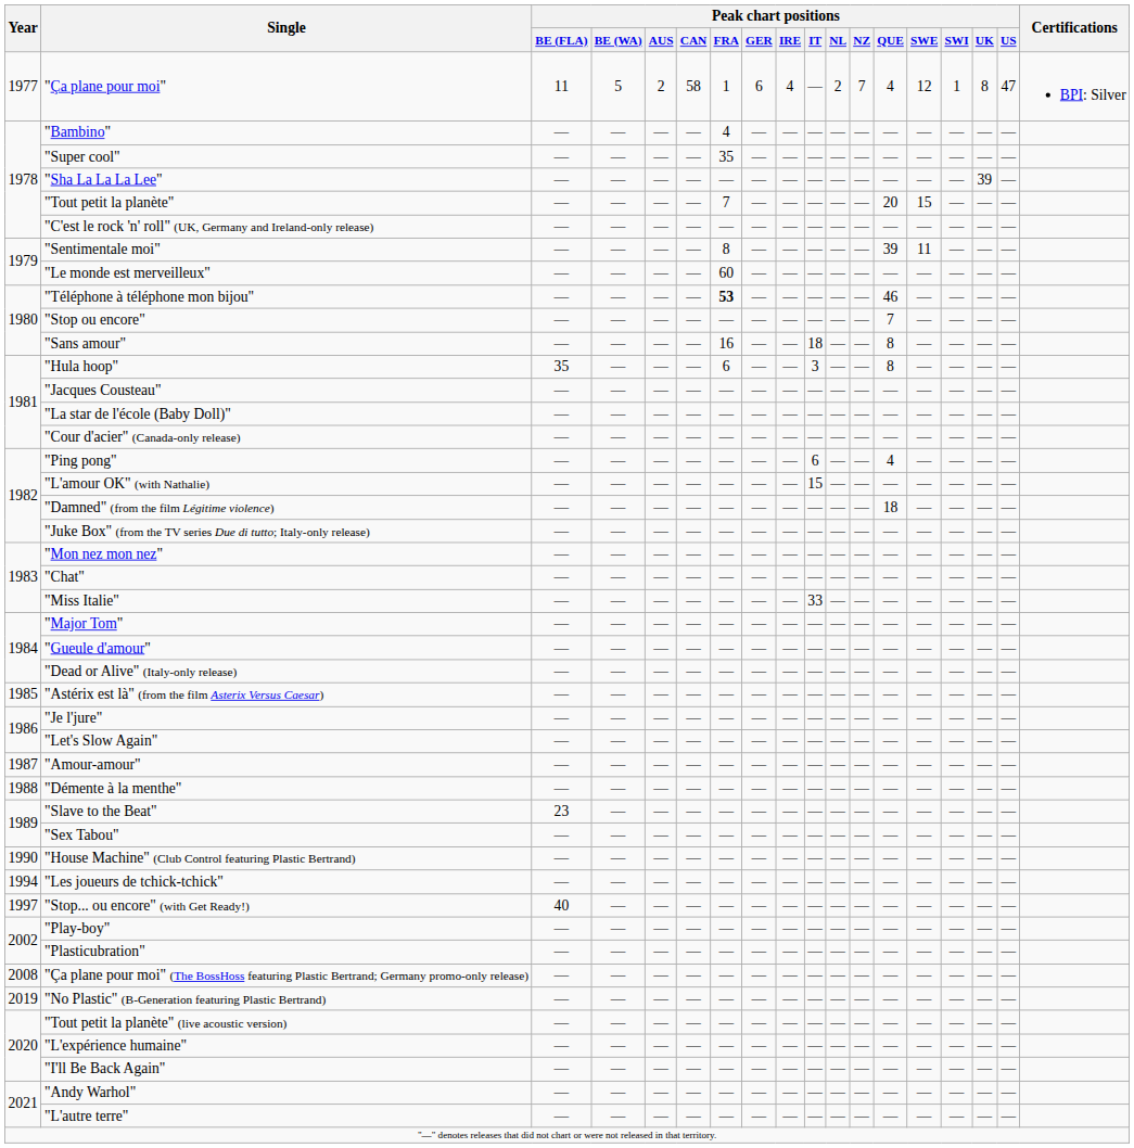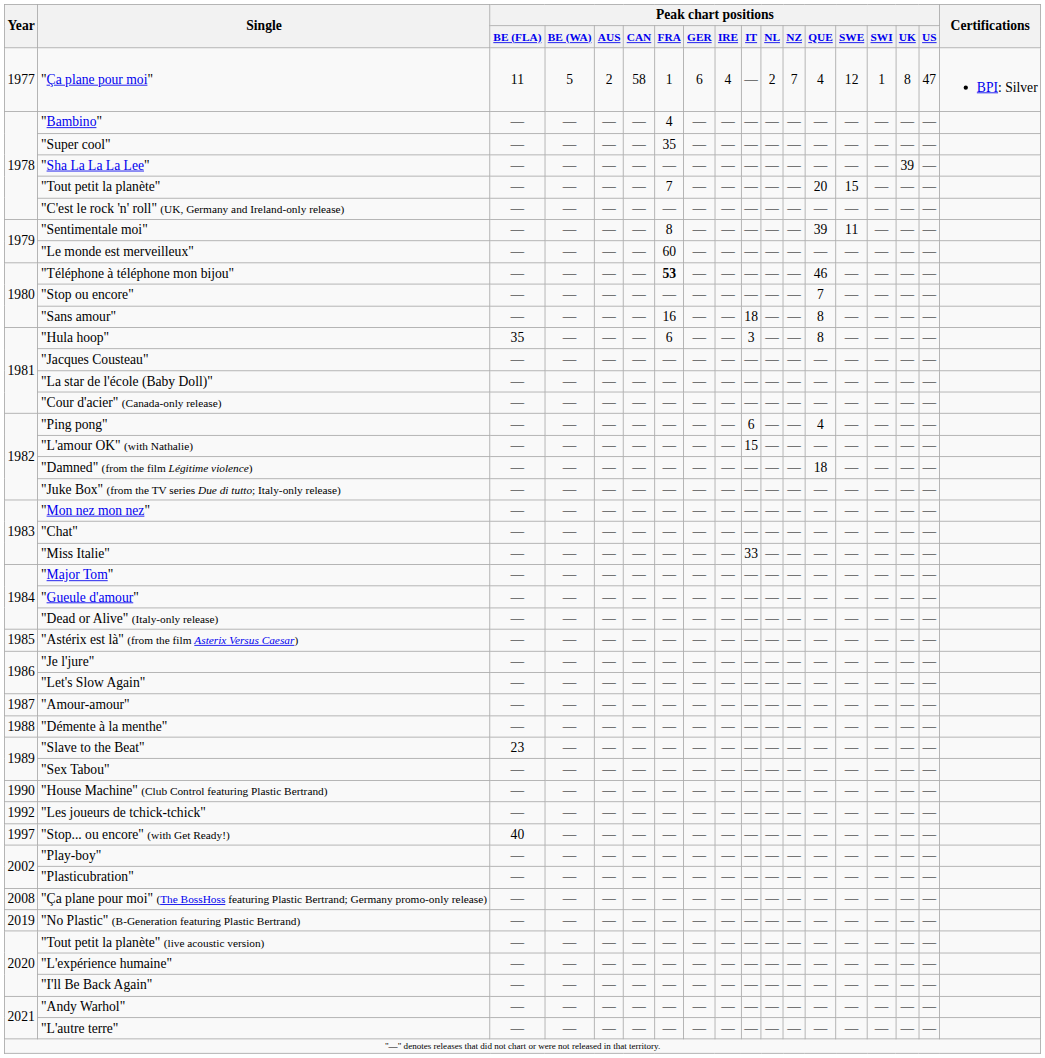 <table class="wikitable" style="text-align:center">
 <tr>
 <th rowspan="2">Year</th>
 <th rowspan="2">Single</th>
 <th colspan="15">Peak chart positions</th>
 <th rowspan="2">Certifications</th>
 </tr>
 <tr>
 <th><small><a href='#'>BE (FLA)</a></small><br></th>
 <th><small><a href='#'>BE (WA)</a></small><br></th>
 <th><small><a href='#'>AUS</a></small><br></th>
 <th><small><a href='#'>CAN</a></small><br></th>
 <th><small><a href='#'>FRA</a></small><br></th>
 <th><small><a href='#'>GER</a></small><br></th>
 <th><small><a href='#'>IRE</a></small><br></th>
 <th><small><a href='#'>IT</a></small><br></th>
 <th><small><a href='#'>NL</a></small><br></th>
 <th><small><a href='#'>NZ</a></small><br></th>
 <th><small><a href='#'>QUE</a></small><br></th>
 <th><small><a href='#'>SWE</a></small><br></th>
 <th><small><a href='#'>SWI</a></small><br></th>
 <th><small><a href='#'>UK</a></small><br></th>
 <th><small><a href='#'>US</a></small><br></th>
 </tr>
 <tr>
 <td>1977</td>
 <td align="left">"<a href='#'>Ça plane pour moi</a>"</td>
 <td>11</td>
 <td>5</td>
 <td>2</td>
 <td>58</td>
 <td>1</td>
 <td>6</td>
 <td>4</td>
 <td>—</td>
 <td>2</td>
 <td>7</td>
 <td>4</td>
 <td>12</td>
 <td>1</td>
 <td>8</td>
 <td>47</td>
 <td><br><ul><li><a href='#'>BPI</a>: Silver</li></ul></td>
 </tr>
 <tr>
 <td rowspan="5">1978</td>
 <td align="left">"<a href='#'>Bambino</a>"</td>
 <td>—</td>
 <td>—</td>
 <td>—</td>
 <td>—</td>
 <td>4</td>
 <td>—</td>
 <td>—</td>
 <td>—</td>
 <td>—</td>
 <td>—</td>
 <td>—</td>
 <td>—</td>
 <td>—</td>
 <td>—</td>
 <td>—</td>
 <td></td>
 </tr>
 <tr>
 <td align="left">"Super cool"</td>
 <td>—</td>
 <td>—</td>
 <td>—</td>
 <td>—</td>
 <td>35</td>
 <td>—</td>
 <td>—</td>
 <td>—</td>
 <td>—</td>
 <td>—</td>
 <td>—</td>
 <td>—</td>
 <td>—</td>
 <td>—</td>
 <td>—</td>
 <td></td>
 </tr>
 <tr>
 <td align="left">"<a href='#'>Sha La La La Lee</a>"</td>
 <td>—</td>
 <td>—</td>
 <td>—</td>
 <td>—</td>
 <td>—</td>
 <td>—</td>
 <td>—</td>
 <td>—</td>
 <td>—</td>
 <td>—</td>
 <td>—</td>
 <td>—</td>
 <td>—</td>
 <td>39</td>
 <td>—</td>
 <td></td>
 </tr>
 <tr>
 <td align="left">"Tout petit la planète"</td>
 <td>—</td>
 <td>—</td>
 <td>—</td>
 <td>—</td>
 <td>7</td>
 <td>—</td>
 <td>—</td>
 <td>—</td>
 <td>—</td>
 <td>—</td>
 <td>20</td>
 <td>15</td>
 <td>—</td>
 <td>—</td>
 <td>—</td>
 <td></td>
 </tr>
 <tr>
 <td align="left">"C'est le rock 'n' roll" <small>(UK, Germany and Ireland-only release)</small></td>
 <td>—</td>
 <td>—</td>
 <td>—</td>
 <td>—</td>
 <td>—</td>
 <td>—</td>
 <td>—</td>
 <td>—</td>
 <td>—</td>
 <td>—</td>
 <td>—</td>
 <td>—</td>
 <td>—</td>
 <td>—</td>
 <td>—</td>
 <td></td>
 </tr>
 <tr>
 <td rowspan="2">1979</td>
 <td align="left">"Sentimentale moi"</td>
 <td>—</td>
 <td>—</td>
 <td>—</td>
 <td>—</td>
 <td>8</td>
 <td>—</td>
 <td>—</td>
 <td>—</td>
 <td>—</td>
 <td>—</td>
 <td>39</td>
 <td>11<br></td>
 <td>—</td>
 <td>—</td>
 <td>—</td>
 <td></td>
 </tr>
 <tr>
 <td align="left">"Le monde est merveilleux"</td>
 <td>—</td>
 <td>—</td>
 <td>—</td>
 <td>—</td>
 <td>60</td>
 <td>—</td>
 <td>—</td>
 <td>—</td>
 <td>—</td>
 <td>—</td>
 <td>—</td>
 <td>—</td>
 <td>—</td>
 <td>—</td>
 <td>—</td>
 <td></td>
 </tr>
 <tr>
 <td rowspan="3">1980</td>
 <td align="left">"Téléphone à téléphone mon bijou"</td>
 <td>—</td>
 <td>—</td>
 <td>—</td>
 <td>—</td>
 <td><strong>53</strong></td>
 <td>—</td>
 <td>—</td>
 <td>—</td>
 <td>—</td>
 <td>—</td>
 <td>46</td>
 <td>—</td>
 <td>—</td>
 <td>—</td>
 <td>—</td>
 <td></td>
 </tr>
 <tr>
 <td align="left">"Stop ou encore"</td>
 <td>—</td>
 <td>—</td>
 <td>—</td>
 <td>—</td>
 <td>—</td>
 <td>—</td>
 <td>—</td>
 <td>—</td>
 <td>—</td>
 <td>—</td>
 <td>7</td>
 <td>—</td>
 <td>—</td>
 <td>—</td>
 <td>—</td>
 <td></td>
 </tr>
 <tr>
 <td align="left">"Sans amour"</td>
 <td>—</td>
 <td>—</td>
 <td>—</td>
 <td>—</td>
 <td>16</td>
 <td>—</td>
 <td>—</td>
 <td>18</td>
 <td>—</td>
 <td>—</td>
 <td>8</td>
 <td>—</td>
 <td>—</td>
 <td>—</td>
 <td>—</td>
 <td></td>
 </tr>
 <tr>
 <td rowspan="4">1981</td>
 <td align="left">"Hula hoop"</td>
 <td>35</td>
 <td>—</td>
 <td>—</td>
 <td>—</td>
 <td>6</td>
 <td>—</td>
 <td>—</td>
 <td>3</td>
 <td>—</td>
 <td>—</td>
 <td>8</td>
 <td>—</td>
 <td>—</td>
 <td>—</td>
 <td>—</td>
 <td></td>
 </tr>
 <tr>
 <td align="left">"Jacques Cousteau"</td>
 <td>—</td>
 <td>—</td>
 <td>—</td>
 <td>—</td>
 <td>—</td>
 <td>—</td>
 <td>—</td>
 <td>—</td>
 <td>—</td>
 <td>—</td>
 <td>—</td>
 <td>—</td>
 <td>—</td>
 <td>—</td>
 <td>—</td>
 <td></td>
 </tr>
 <tr>
 <td align="left">"La star de l'école (Baby Doll)"</td>
 <td>—</td>
 <td>—</td>
 <td>—</td>
 <td>—</td>
 <td>—</td>
 <td>—</td>
 <td>—</td>
 <td>—</td>
 <td>—</td>
 <td>—</td>
 <td>—</td>
 <td>—</td>
 <td>—</td>
 <td>—</td>
 <td>—</td>
 <td></td>
 </tr>
 <tr>
 <td align="left">"Cour d'acier" <small>(Canada-only release)</small></td>
 <td>—</td>
 <td>—</td>
 <td>—</td>
 <td>—</td>
 <td>—</td>
 <td>—</td>
 <td>—</td>
 <td>—</td>
 <td>—</td>
 <td>—</td>
 <td>—</td>
 <td>—</td>
 <td>—</td>
 <td>—</td>
 <td>—</td>
 <td></td>
 </tr>
 <tr>
 <td rowspan="4">1982</td>
 <td align="left">"Ping pong"</td>
 <td>—</td>
 <td>—</td>
 <td>—</td>
 <td>—</td>
 <td>—</td>
 <td>—</td>
 <td>—</td>
 <td>6</td>
 <td>—</td>
 <td>—</td>
 <td>4</td>
 <td>—</td>
 <td>—</td>
 <td>—</td>
 <td>—</td>
 <td></td>
 </tr>
 <tr>
 <td align="left">"L'amour OK" <small>(with Nathalie)</small></td>
 <td>—</td>
 <td>—</td>
 <td>—</td>
 <td>—</td>
 <td>—</td>
 <td>—</td>
 <td>—</td>
 <td>15</td>
 <td>—</td>
 <td>—</td>
 <td>—</td>
 <td>—</td>
 <td>—</td>
 <td>—</td>
 <td>—</td>
 <td></td>
 </tr>
 <tr>
 <td align="left">"Damned" <small>(from the film <em>Légitime violence</em>)</small></td>
 <td>—</td>
 <td>—</td>
 <td>—</td>
 <td>—</td>
 <td>—</td>
 <td>—</td>
 <td>—</td>
 <td>—</td>
 <td>—</td>
 <td>—</td>
 <td>18</td>
 <td>—</td>
 <td>—</td>
 <td>—</td>
 <td>—</td>
 <td></td>
 </tr>
 <tr>
 <td align="left">"Juke Box" <small>(from the TV series <em>Due di tutto</em>; Italy-only release)</small></td>
 <td>—</td>
 <td>—</td>
 <td>—</td>
 <td>—</td>
 <td>—</td>
 <td>—</td>
 <td>—</td>
 <td>—</td>
 <td>—</td>
 <td>—</td>
 <td>—</td>
 <td>—</td>
 <td>—</td>
 <td>—</td>
 <td>—</td>
 <td></td>
 </tr>
 <tr>
 <td rowspan="3">1983</td>
 <td align="left">"<a href='#'>Mon nez mon nez</a>"</td>
 <td>—</td>
 <td>—</td>
 <td>—</td>
 <td>—</td>
 <td>—</td>
 <td>—</td>
 <td>—</td>
 <td>—</td>
 <td>—</td>
 <td>—</td>
 <td>—</td>
 <td>—</td>
 <td>—</td>
 <td>—</td>
 <td>—</td>
 <td></td>
 </tr>
 <tr>
 <td align="left">"Chat"</td>
 <td>—</td>
 <td>—</td>
 <td>—</td>
 <td>—</td>
 <td>—</td>
 <td>—</td>
 <td>—</td>
 <td>—</td>
 <td>—</td>
 <td>—</td>
 <td>—</td>
 <td>—</td>
 <td>—</td>
 <td>—</td>
 <td>—</td>
 <td></td>
 </tr>
 <tr>
 <td align="left">"Miss Italie"</td>
 <td>—</td>
 <td>—</td>
 <td>—</td>
 <td>—</td>
 <td>—</td>
 <td>—</td>
 <td>—</td>
 <td>33</td>
 <td>—</td>
 <td>—</td>
 <td>—</td>
 <td>—</td>
 <td>—</td>
 <td>—</td>
 <td>—</td>
 <td></td>
 </tr>
 <tr>
 <td rowspan="3">1984</td>
 <td align="left">"<a href='#'>Major Tom</a>"</td>
 <td>—</td>
 <td>—</td>
 <td>—</td>
 <td>—</td>
 <td>—</td>
 <td>—</td>
 <td>—</td>
 <td>—</td>
 <td>—</td>
 <td>—</td>
 <td>—</td>
 <td>—</td>
 <td>—</td>
 <td>—</td>
 <td>—</td>
 <td></td>
 </tr>
 <tr>
 <td align="left">"<a href='#'>Gueule d'amour</a>"</td>
 <td>—</td>
 <td>—</td>
 <td>—</td>
 <td>—</td>
 <td>—</td>
 <td>—</td>
 <td>—</td>
 <td>—</td>
 <td>—</td>
 <td>—</td>
 <td>—</td>
 <td>—</td>
 <td>—</td>
 <td>—</td>
 <td>—</td>
 <td></td>
 </tr>
 <tr>
 <td align="left">"Dead or Alive" <small>(Italy-only release)</small></td>
 <td>—</td>
 <td>—</td>
 <td>—</td>
 <td>—</td>
 <td>—</td>
 <td>—</td>
 <td>—</td>
 <td>—</td>
 <td>—</td>
 <td>—</td>
 <td>—</td>
 <td>—</td>
 <td>—</td>
 <td>—</td>
 <td>—</td>
 <td></td>
 </tr>
 <tr>
 <td>1985</td>
 <td align="left">"Astérix est là" <small>(from the film <em><a href='#'>Asterix Versus Caesar</a></em>)</small></td>
 <td>—</td>
 <td>—</td>
 <td>—</td>
 <td>—</td>
 <td>—</td>
 <td>—</td>
 <td>—</td>
 <td>—</td>
 <td>—</td>
 <td>—</td>
 <td>—</td>
 <td>—</td>
 <td>—</td>
 <td>—</td>
 <td>—</td>
 <td></td>
 </tr>
 <tr>
 <td rowspan="2">1986</td>
 <td align="left">"Je l'jure"</td>
 <td>—</td>
 <td>—</td>
 <td>—</td>
 <td>—</td>
 <td>—</td>
 <td>—</td>
 <td>—</td>
 <td>—</td>
 <td>—</td>
 <td>—</td>
 <td>—</td>
 <td>—</td>
 <td>—</td>
 <td>—</td>
 <td>—</td>
 <td></td>
 </tr>
 <tr>
 <td align="left">"Let's Slow Again"</td>
 <td>—</td>
 <td>—</td>
 <td>—</td>
 <td>—</td>
 <td>—</td>
 <td>—</td>
 <td>—</td>
 <td>—</td>
 <td>—</td>
 <td>—</td>
 <td>—</td>
 <td>—</td>
 <td>—</td>
 <td>—</td>
 <td>—</td>
 <td></td>
 </tr>
 <tr>
 <td>1987</td>
 <td align="left">"Amour-amour"</td>
 <td>—</td>
 <td>—</td>
 <td>—</td>
 <td>—</td>
 <td>—</td>
 <td>—</td>
 <td>—</td>
 <td>—</td>
 <td>—</td>
 <td>—</td>
 <td>—</td>
 <td>—</td>
 <td>—</td>
 <td>—</td>
 <td>—</td>
 <td></td>
 </tr>
 <tr>
 <td>1988</td>
 <td align="left">"Démente à la menthe"</td>
 <td>—</td>
 <td>—</td>
 <td>—</td>
 <td>—</td>
 <td>—</td>
 <td>—</td>
 <td>—</td>
 <td>—</td>
 <td>—</td>
 <td>—</td>
 <td>—</td>
 <td>—</td>
 <td>—</td>
 <td>—</td>
 <td>—</td>
 <td></td>
 </tr>
 <tr>
 <td rowspan="2">1989</td>
 <td align="left">"Slave to the Beat"</td>
 <td>23</td>
 <td>—</td>
 <td>—</td>
 <td>—</td>
 <td>—</td>
 <td>—</td>
 <td>—</td>
 <td>—</td>
 <td>—</td>
 <td>—</td>
 <td>—</td>
 <td>—</td>
 <td>—</td>
 <td>—</td>
 <td>—</td>
 <td></td>
 </tr>
 <tr>
 <td align="left">"Sex Tabou"</td>
 <td>—</td>
 <td>—</td>
 <td>—</td>
 <td>—</td>
 <td>—</td>
 <td>—</td>
 <td>—</td>
 <td>—</td>
 <td>—</td>
 <td>—</td>
 <td>—</td>
 <td>—</td>
 <td>—</td>
 <td>—</td>
 <td>—</td>
 <td></td>
 </tr>
 <tr>
 <td>1990</td>
 <td align="left">"House Machine" <small>(Club Control featuring Plastic Bertrand)</small></td>
 <td>—</td>
 <td>—</td>
 <td>—</td>
 <td>—</td>
 <td>—</td>
 <td>—</td>
 <td>—</td>
 <td>—</td>
 <td>—</td>
 <td>—</td>
 <td>—</td>
 <td>—</td>
 <td>—</td>
 <td>—</td>
 <td>—</td>
 <td></td>
 </tr>
 <tr>
-<td>1994</td>
+<td>1992</td>
 <td align="left">"Les joueurs de tchick-tchick"</td>
 <td>—</td>
 <td>—</td>
 <td>—</td>
 <td>—</td>
 <td>—</td>
 <td>—</td>
 <td>—</td>
 <td>—</td>
 <td>—</td>
 <td>—</td>
 <td>—</td>
 <td>—</td>
 <td>—</td>
 <td>—</td>
 <td>—</td>
 <td></td>
 </tr>
 <tr>
 <td>1997</td>
 <td align="left">"Stop... ou encore" <small>(with Get Ready!)</small></td>
 <td>40</td>
 <td>—</td>
 <td>—</td>
 <td>—</td>
 <td>—</td>
 <td>—</td>
 <td>—</td>
 <td>—</td>
 <td>—</td>
 <td>—</td>
 <td>—</td>
 <td>—</td>
 <td>—</td>
 <td>—</td>
 <td>—</td>
 <td></td>
 </tr>
 <tr>
 <td rowspan="2">2002</td>
 <td align="left">"Play-boy"</td>
 <td>—</td>
 <td>—</td>
 <td>—</td>
 <td>—</td>
 <td>—</td>
 <td>—</td>
 <td>—</td>
 <td>—</td>
 <td>—</td>
 <td>—</td>
 <td>—</td>
 <td>—</td>
 <td>—</td>
 <td>—</td>
 <td>—</td>
 <td></td>
 </tr>
 <tr>
 <td align="left">"Plasticubration"</td>
 <td>—</td>
 <td>—</td>
 <td>—</td>
 <td>—</td>
 <td>—</td>
 <td>—</td>
 <td>—</td>
 <td>—</td>
 <td>—</td>
 <td>—</td>
 <td>—</td>
 <td>—</td>
 <td>—</td>
 <td>—</td>
 <td>—</td>
 <td></td>
 </tr>
 <tr>
 <td>2008</td>
 <td align="left">"Ça plane pour moi" <small>(<a href='#'>The BossHoss</a> featuring Plastic Bertrand; Germany promo-only release)</small></td>
 <td>—</td>
 <td>—</td>
 <td>—</td>
 <td>—</td>
 <td>—</td>
 <td>—</td>
 <td>—</td>
 <td>—</td>
 <td>—</td>
 <td>—</td>
 <td>—</td>
 <td>—</td>
 <td>—</td>
 <td>—</td>
 <td>—</td>
 <td></td>
 </tr>
 <tr>
 <td>2019</td>
 <td align="left">"No Plastic" <small>(B-Generation featuring Plastic Bertrand)</small></td>
 <td>—</td>
 <td>—<br></td>
 <td>—</td>
 <td>—</td>
 <td>—</td>
 <td>—</td>
 <td>—</td>
 <td>—</td>
 <td>—</td>
 <td>—</td>
 <td>—</td>
 <td>—</td>
 <td>—</td>
 <td>—</td>
 <td>—</td>
 <td></td>
 </tr>
 <tr>
 <td rowspan="3">2020</td>
 <td align="left">"Tout petit la planète" <small>(live acoustic version)</small></td>
 <td>—</td>
 <td>—</td>
 <td>—</td>
 <td>—</td>
 <td>—</td>
 <td>—</td>
 <td>—</td>
 <td>—</td>
 <td>—</td>
 <td>—</td>
 <td>—</td>
 <td>—</td>
 <td>—</td>
 <td>—</td>
 <td>—</td>
 <td></td>
 </tr>
 <tr>
 <td align="left">"L'expérience humaine"</td>
 <td>—</td>
 <td>—</td>
 <td>—</td>
 <td>—</td>
 <td>—</td>
 <td>—</td>
 <td>—</td>
 <td>—</td>
 <td>—</td>
 <td>—</td>
 <td>—</td>
 <td>—</td>
 <td>—</td>
 <td>—</td>
 <td>—</td>
 <td></td>
 </tr>
 <tr>
 <td align="left">"I'll Be Back Again"</td>
 <td>—</td>
 <td>—</td>
 <td>—</td>
 <td>—</td>
 <td>—</td>
 <td>—</td>
 <td>—</td>
 <td>—</td>
 <td>—</td>
 <td>—</td>
 <td>—</td>
 <td>—</td>
 <td>—</td>
 <td>—</td>
 <td>—</td>
 <td></td>
 </tr>
 <tr>
 <td rowspan="2">2021</td>
 <td align="left">"Andy Warhol"</td>
 <td>—</td>
 <td>—</td>
 <td>—</td>
 <td>—</td>
 <td>—</td>
 <td>—</td>
 <td>—</td>
 <td>—</td>
 <td>—</td>
 <td>—</td>
 <td>—</td>
 <td>—</td>
 <td>—</td>
 <td>—</td>
 <td>—</td>
 <td></td>
 </tr>
 <tr>
 <td align="left">"L'autre terre"</td>
 <td>—</td>
 <td>—</td>
 <td>—</td>
 <td>—</td>
 <td>—</td>
 <td>—</td>
 <td>—</td>
 <td>—</td>
 <td>—</td>
 <td>—</td>
 <td>—</td>
 <td>—</td>
 <td>—</td>
 <td>—</td>
 <td>—</td>
 <td></td>
 </tr>
 <tr>
 <td colspan="18" style="font-size:8pt">"—" denotes releases that did not chart or were not released in that territory.</td>
 </tr>
 </table>
